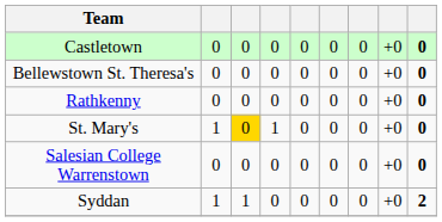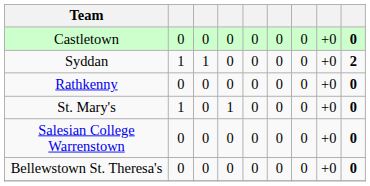 <table class="wikitable" style="text-align:center">
 <tr>
 <th width="175">Team</th>
 <th width="20"></th>
 <th width="20"></th>
 <th width="20"></th>
 <th width="20"></th>
 <th width="20"></th>
 <th width="20"></th>
 <th width="20"></th>
 <th width="20"></th>
 </tr>
 <tr style="background:#cfc;">
 <td>Castletown</td>
 <td>0</td>
 <td>0</td>
 <td>0</td>
 <td>0</td>
 <td>0</td>
 <td>0</td>
 <td>+0</td>
 <td><strong>0</strong></td>
 </tr>
 <tr>
-<td>Bellewstown St. Theresa's</td>
-<td>0</td>
-<td>0</td>
+<td>Syddan</td>
+<td>1</td>
+<td>1</td>
 <td>0</td>
 <td>0</td>
 <td>0</td>
 <td>0</td>
 <td>+0</td>
-<td><strong>0</strong></td>
+<td><strong>2</strong></td>
 </tr>
 <tr>
 <td><a href='#'>Rathkenny</a></td>
 <td>0</td>
 <td>0</td>
 <td>0</td>
 <td>0</td>
 <td>0</td>
 <td>0</td>
 <td>+0</td>
 <td><strong>0</strong></td>
 </tr>
 <tr>
 <td>St. Mary's</td>
 <td>1</td>
-<td style="background: gold;">0</td>
+<td>0</td>
 <td>1</td>
 <td>0</td>
 <td>0</td>
 <td>0</td>
 <td>+0</td>
 <td><strong>0</strong></td>
 </tr>
 <tr>
 <td><a href='#'>Salesian College Warrenstown</a></td>
 <td>0</td>
 <td>0</td>
 <td>0</td>
 <td>0</td>
 <td>0</td>
 <td>0</td>
 <td>+0</td>
 <td><strong>0</strong></td>
 </tr>
 <tr>
-<td>Syddan</td>
-<td>1</td>
-<td>1</td>
+<td>Bellewstown St. Theresa's</td>
+<td>0</td>
+<td>0</td>
 <td>0</td>
 <td>0</td>
 <td>0</td>
 <td>0</td>
 <td>+0</td>
-<td><strong>2</strong></td>
+<td><strong>0</strong></td>
 </tr>
 <tr>
 </tr>
 </table>
